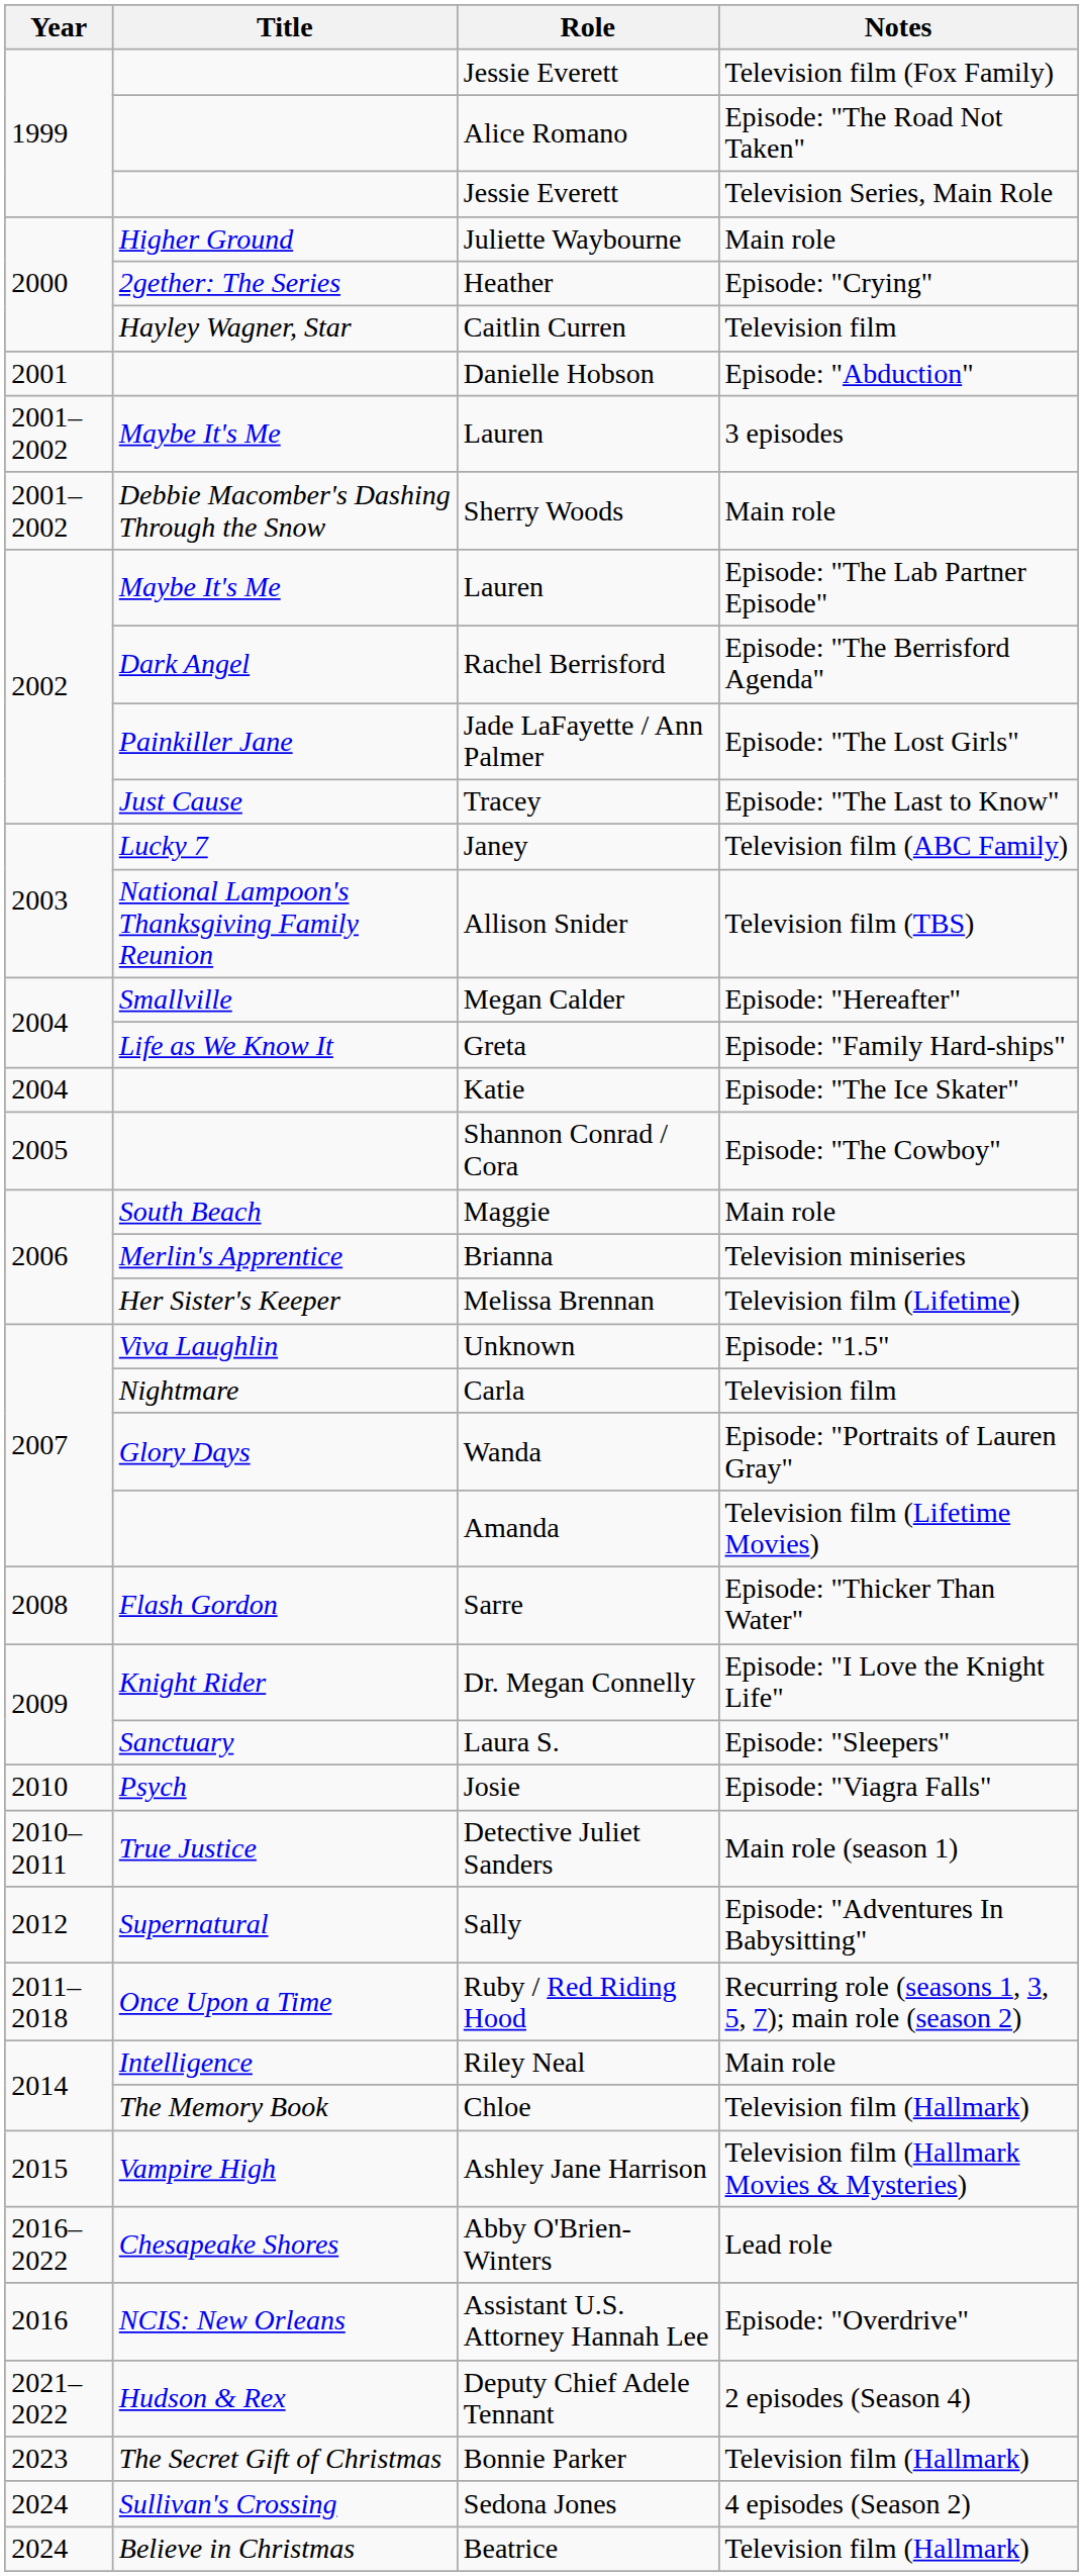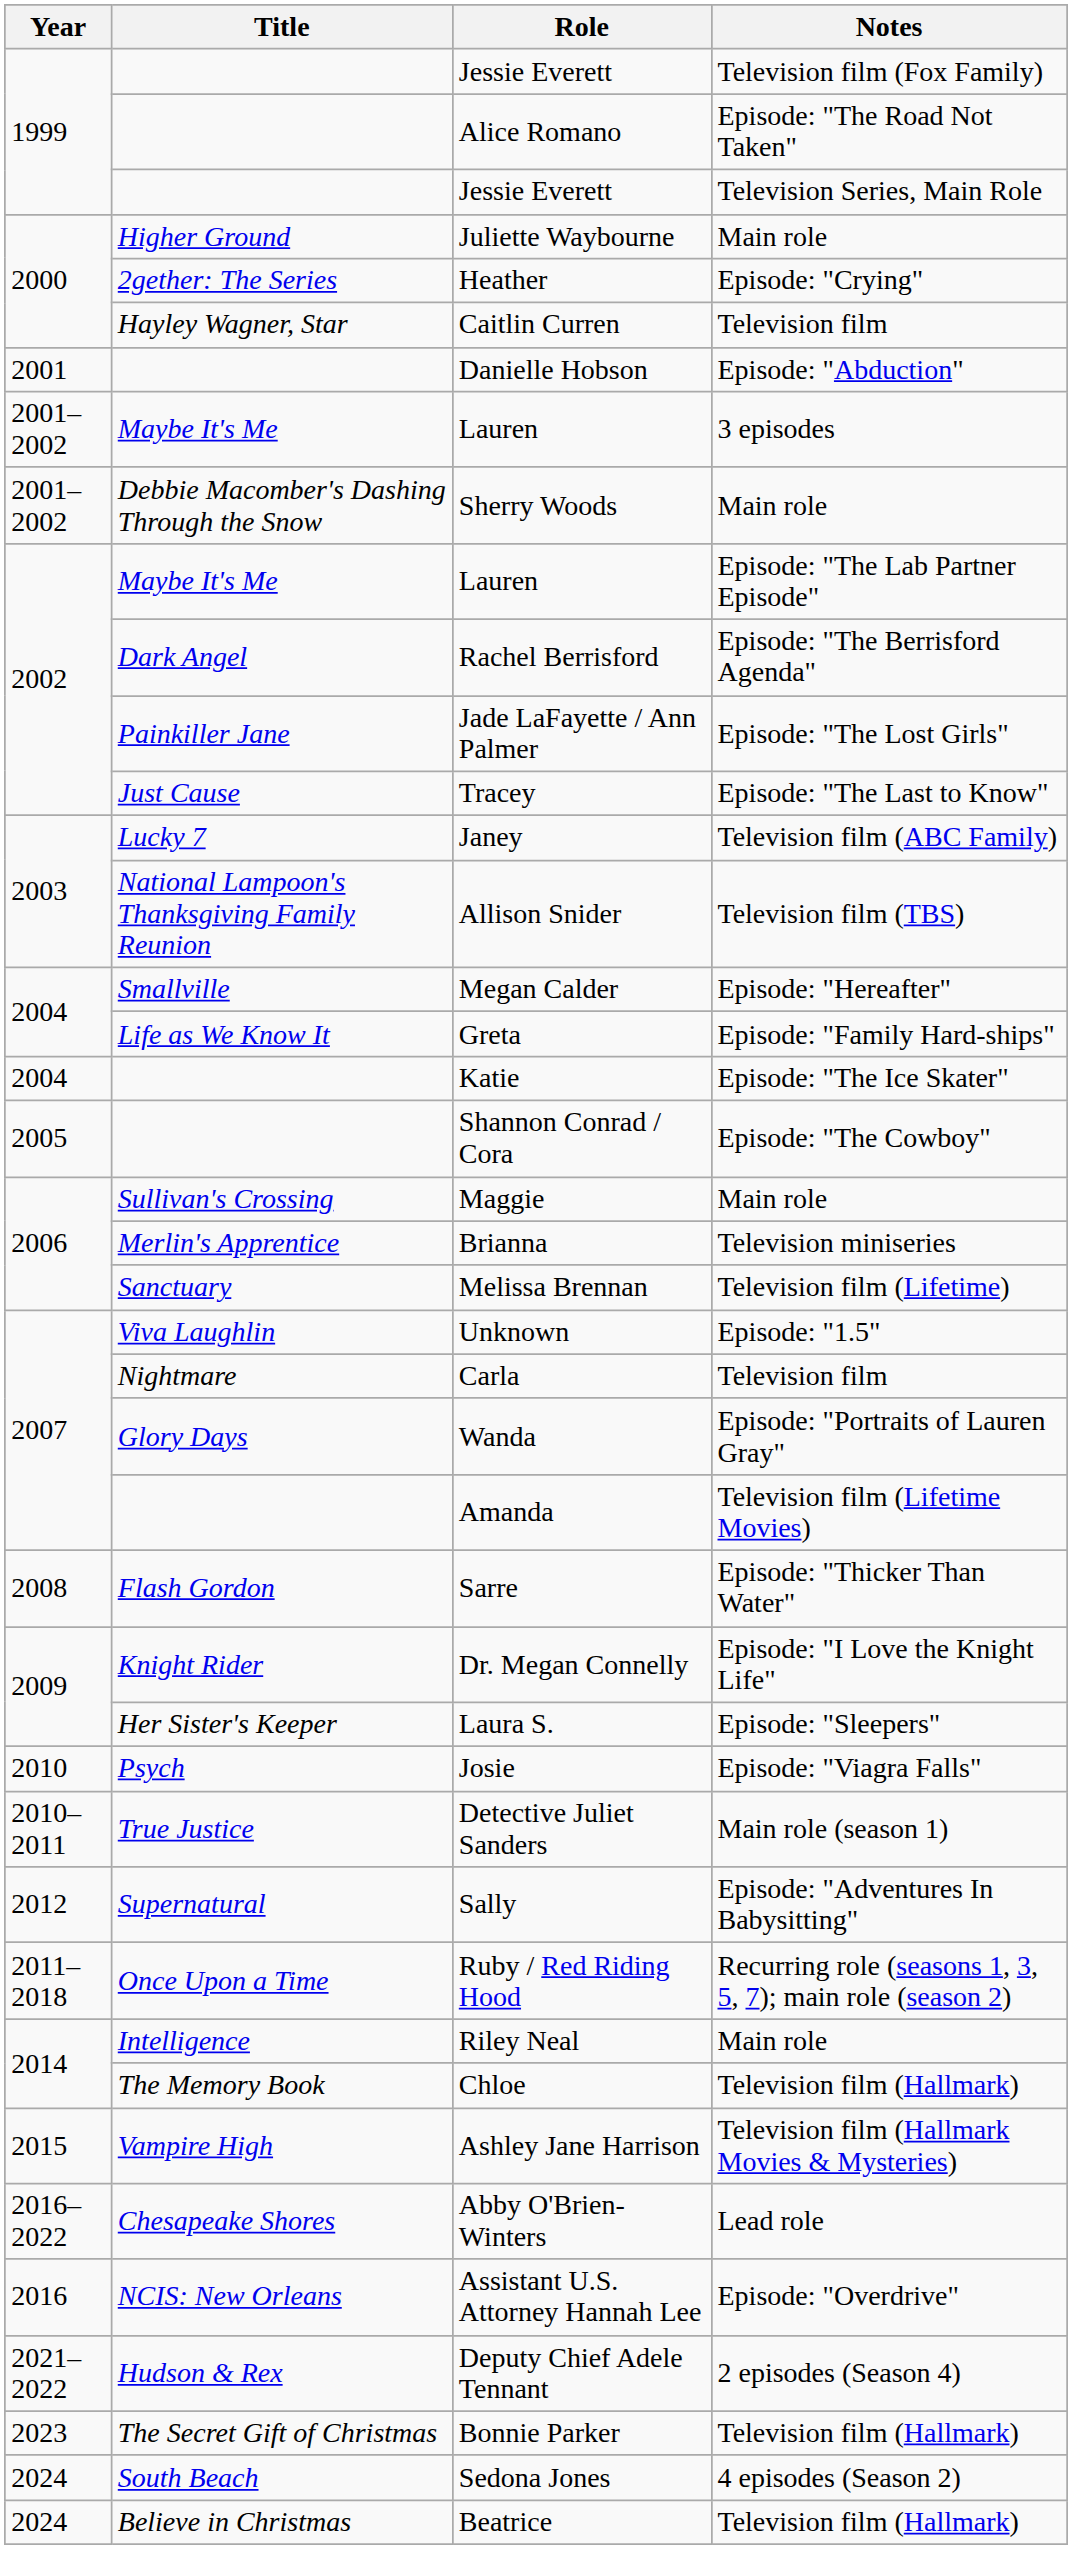 <table class="wikitable sortable">
 <tr>
 <th>Year</th>
 <th>Title</th>
 <th>Role</th>
 <th class="unsortable">Notes</th>
 </tr>
 <tr>
 <td rowspan="3">1999</td>
 <td><em></em></td>
 <td>Jessie Everett</td>
 <td>Television film (Fox Family)</td>
 </tr>
 <tr>
 <td><em></em></td>
 <td>Alice Romano</td>
 <td>Episode: "The Road Not Taken"</td>
 </tr>
 <tr>
 <td><em></em></td>
 <td>Jessie Everett</td>
 <td>Television Series, Main Role</td>
 </tr>
 <tr>
 <td rowspan="3">2000</td>
 <td><em><a href='#'>Higher Ground</a></em></td>
 <td>Juliette Waybourne</td>
 <td>Main role</td>
 </tr>
 <tr>
 <td><em><a href='#'>2gether: The Series</a></em></td>
 <td>Heather</td>
 <td>Episode: "Crying"</td>
 </tr>
 <tr>
 <td><em>Hayley Wagner, Star</em></td>
 <td>Caitlin Curren</td>
 <td>Television film</td>
 </tr>
 <tr>
 <td>2001</td>
 <td><em></em></td>
 <td>Danielle Hobson</td>
 <td>Episode: "<a href='#'>Abduction</a>"</td>
 </tr>
 <tr>
 <td>2001–2002</td>
 <td><em><a href='#'>Maybe It's Me</a></em></td>
 <td>Lauren</td>
 <td>3 episodes</td>
 </tr>
 <tr>
 <td>2001–2002</td>
 <td><em>Debbie Macomber's Dashing Through the Snow</em></td>
 <td>Sherry Woods</td>
 <td>Main role</td>
 </tr>
 <tr>
 <td rowspan="4">2002</td>
 <td><em><a href='#'>Maybe It's Me</a></em></td>
 <td>Lauren</td>
 <td>Episode: "The Lab Partner Episode"</td>
 </tr>
 <tr>
 <td><em><a href='#'>Dark Angel</a></em></td>
 <td>Rachel Berrisford</td>
 <td>Episode: "The Berrisford Agenda"</td>
 </tr>
 <tr>
 <td><em><a href='#'>Painkiller Jane</a></em></td>
 <td>Jade LaFayette / Ann Palmer</td>
 <td>Episode: "The Lost Girls"</td>
 </tr>
 <tr>
 <td><em><a href='#'>Just Cause</a></em></td>
 <td>Tracey</td>
 <td>Episode: "The Last to Know"</td>
 </tr>
 <tr>
 <td rowspan="2">2003</td>
 <td><em><a href='#'>Lucky 7</a></em></td>
 <td>Janey</td>
 <td>Television film (<a href='#'>ABC Family</a>)</td>
 </tr>
 <tr>
 <td><em><a href='#'>National Lampoon's Thanksgiving Family Reunion</a></em></td>
 <td>Allison Snider</td>
 <td>Television film (<a href='#'>TBS</a>)</td>
 </tr>
 <tr>
 <td rowspan="2">2004</td>
 <td><em><a href='#'>Smallville</a></em></td>
 <td>Megan Calder</td>
 <td>Episode: "Hereafter"</td>
 </tr>
 <tr>
 <td><em><a href='#'>Life as We Know It</a></em></td>
 <td>Greta</td>
 <td>Episode: "Family Hard-ships"</td>
 </tr>
 <tr>
 <td>2004</td>
 <td><em></em></td>
 <td>Katie</td>
 <td>Episode: "The Ice Skater"</td>
 </tr>
 <tr>
 <td>2005</td>
 <td><em></em></td>
 <td>Shannon Conrad / Cora</td>
 <td>Episode: "The Cowboy"</td>
 </tr>
 <tr>
 <td rowspan="3">2006</td>
-<td><em><a href='#'>South Beach</a></em></td>
+<td><em><a href='#'>Sullivan's Crossing</a></em></td>
 <td>Maggie</td>
 <td>Main role</td>
 </tr>
 <tr>
 <td><em><a href='#'>Merlin's Apprentice</a></em></td>
 <td>Brianna</td>
 <td>Television miniseries</td>
 </tr>
 <tr>
-<td><em>Her Sister's Keeper</em></td>
+<td><em><a href='#'>Sanctuary</a></em></td>
 <td>Melissa Brennan</td>
 <td>Television film (<a href='#'>Lifetime</a>)</td>
 </tr>
 <tr>
 <td rowspan="4">2007</td>
 <td><em><a href='#'>Viva Laughlin</a></em></td>
 <td>Unknown</td>
 <td>Episode: "1.5"</td>
 </tr>
 <tr>
 <td><em>Nightmare</em></td>
 <td>Carla</td>
 <td>Television film</td>
 </tr>
 <tr>
 <td><em><a href='#'>Glory Days</a></em></td>
 <td>Wanda</td>
 <td>Episode: "Portraits of Lauren Gray"</td>
 </tr>
 <tr>
 <td><em></em></td>
 <td>Amanda</td>
 <td>Television film (<a href='#'>Lifetime Movies</a>)</td>
 </tr>
 <tr>
 <td>2008</td>
 <td><em><a href='#'>Flash Gordon</a></em></td>
 <td>Sarre</td>
 <td>Episode: "Thicker Than Water"</td>
 </tr>
 <tr>
 <td rowspan="2">2009</td>
 <td><em><a href='#'>Knight Rider</a></em></td>
 <td>Dr. Megan Connelly</td>
 <td>Episode: "I Love the Knight Life"</td>
 </tr>
 <tr>
-<td><em><a href='#'>Sanctuary</a></em></td>
+<td><em>Her Sister's Keeper</em></td>
 <td>Laura S.</td>
 <td>Episode: "Sleepers"</td>
 </tr>
 <tr>
 <td>2010</td>
 <td><em><a href='#'>Psych</a></em></td>
 <td>Josie</td>
 <td>Episode: "Viagra Falls"</td>
 </tr>
 <tr>
 <td>2010–2011</td>
 <td><em><a href='#'>True Justice</a></em></td>
 <td>Detective Juliet Sanders</td>
 <td>Main role (season 1)</td>
 </tr>
 <tr>
 <td>2012</td>
 <td><em><a href='#'>Supernatural</a></em></td>
 <td>Sally</td>
 <td>Episode: "Adventures In Babysitting"</td>
 </tr>
 <tr>
 <td>2011–2018</td>
 <td><em><a href='#'>Once Upon a Time</a></em></td>
 <td>Ruby / <a href='#'>Red Riding Hood</a></td>
 <td>Recurring role (<a href='#'>seasons 1</a>, <a href='#'>3</a>, <a href='#'>5</a>, <a href='#'>7</a>); main role (<a href='#'>season 2</a>)</td>
 </tr>
 <tr>
 <td rowspan="2">2014</td>
 <td><em><a href='#'>Intelligence</a></em></td>
 <td>Riley Neal</td>
 <td>Main role</td>
 </tr>
 <tr>
 <td data-sort-value="Memory Book, The"><em>The Memory Book</em></td>
 <td>Chloe</td>
 <td>Television film (<a href='#'>Hallmark</a>)</td>
 </tr>
 <tr>
 <td>2015</td>
 <td><em><a href='#'>Vampire High</a></em></td>
 <td>Ashley Jane Harrison</td>
 <td>Television film (<a href='#'>Hallmark Movies & Mysteries</a>)</td>
 </tr>
 <tr>
 <td>2016–2022</td>
 <td><em><a href='#'>Chesapeake Shores</a></em></td>
 <td>Abby O'Brien-Winters</td>
 <td>Lead role</td>
 </tr>
 <tr>
 <td>2016</td>
 <td><em><a href='#'>NCIS: New Orleans</a></em></td>
 <td>Assistant U.S. Attorney Hannah Lee</td>
 <td>Episode: "Overdrive"</td>
 </tr>
 <tr>
 <td>2021–2022</td>
 <td><em><a href='#'>Hudson & Rex</a></em></td>
 <td>Deputy Chief Adele Tennant</td>
 <td>2 episodes (Season 4)</td>
 </tr>
 <tr>
 <td>2023</td>
 <td data-sort-value="Secret Gift of Christmas, The"><em>The Secret Gift of Christmas</em></td>
 <td>Bonnie Parker</td>
 <td>Television film (<a href='#'>Hallmark</a>)</td>
 </tr>
 <tr>
 <td>2024</td>
-<td><em><a href='#'>Sullivan's Crossing</a></em></td>
+<td><em><a href='#'>South Beach</a></em></td>
 <td>Sedona Jones</td>
 <td>4 episodes (Season 2)</td>
 </tr>
 <tr>
 <td>2024</td>
 <td><em>Believe in Christmas</em></td>
 <td>Beatrice</td>
 <td>Television film (<a href='#'>Hallmark</a>)</td>
 </tr>
 </table>
